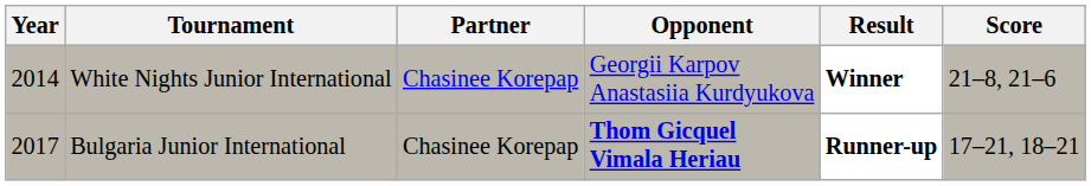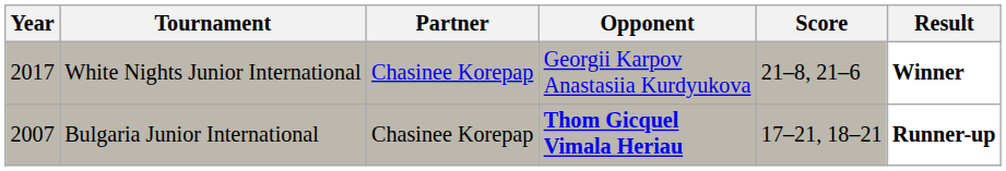 <table class="sortable wikitable" style="font-size: 90%;">
 <tr>
 <th>Year</th>
 <th>Tournament</th>
 <th>Partner</th>
 <th>Opponent</th>
+<th>Score</th>
 <th>Result</th>
-<th>Score</th>
 </tr>
 <tr style="background:#BDB8AD">
-<td align="center">2014</td>
+<td align="center">2017</td>
 <td align="left">White Nights Junior International</td>
 <td align="left"> <a href='#'>Chasinee Korepap</a></td>
 <td align="left"> <a href='#'>Georgii Karpov</a> <br>  <a href='#'>Anastasiia Kurdyukova</a></td>
+<td align="left">21–8, 21–6</td>
 <td style="text-align:left; background:white"> <strong>Winner</strong></td>
-<td align="left">21–8, 21–6</td>
 </tr>
 <tr style="background:#BDB8AD">
-<td align="center">2017</td>
+<td align="center">2007</td>
 <td align="left">Bulgaria Junior International</td>
 <td align="left"> Chasinee Korepap</td>
 <td align="left"><strong> <a href='#'>Thom Gicquel</a> <br>  <a href='#'>Vimala Heriau</a></strong></td>
+<td align="left">17–21, 18–21</td>
 <td style="text-align:left; background:white"> <strong>Runner-up</strong></td>
-<td align="left">17–21, 18–21</td>
 </tr>
 </table>
